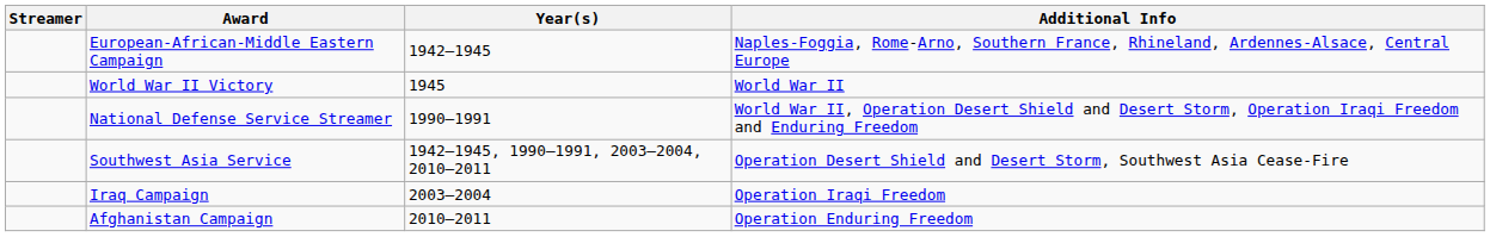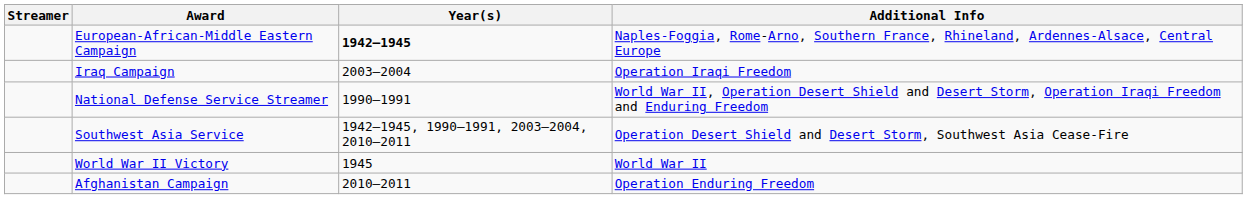 <table class="wikitable" style="margin:1em auto;">
 <tr>
 <th>Streamer</th>
 <th>Award</th>
 <th>Year(s)</th>
 <th>Additional Info</th>
 </tr>
 <tr>
 <td></td>
 <td><a href='#'>European-African-Middle Eastern Campaign</a></td>
-<td>1942–1945</td>
+<td><strong>1942–1945</strong></td>
 <td><a href='#'>Naples-Foggia</a>, <a href='#'>Rome</a>-<a href='#'>Arno</a>, <a href='#'>Southern France</a>, <a href='#'>Rhineland</a>, <a href='#'>Ardennes-Alsace</a>, <a href='#'>Central Europe</a></td>
 </tr>
 <tr>
 <td></td>
-<td><a href='#'>World War II Victory</a></td>
-<td>1945</td>
-<td><a href='#'>World War II</a></td>
+<td><a href='#'>Iraq Campaign</a></td>
+<td>2003–2004</td>
+<td><a href='#'>Operation Iraqi Freedom</a></td>
 </tr>
 <tr>
 <td></td>
 <td><a href='#'>National Defense Service Streamer</a></td>
 <td>1990–1991</td>
 <td><a href='#'>World War II</a>, <a href='#'>Operation Desert Shield</a> and <a href='#'>Desert Storm</a>, <a href='#'>Operation Iraqi Freedom</a> and <a href='#'>Enduring Freedom</a></td>
 </tr>
 <tr>
 <td></td>
 <td><a href='#'>Southwest Asia Service</a></td>
 <td>1942–1945, 1990–1991, 2003–2004, 2010–2011</td>
 <td><a href='#'>Operation Desert Shield</a> and <a href='#'>Desert Storm</a>, Southwest Asia Cease-Fire</td>
 </tr>
 <tr>
 <td></td>
-<td><a href='#'>Iraq Campaign</a></td>
-<td>2003–2004</td>
-<td><a href='#'>Operation Iraqi Freedom</a></td>
+<td><a href='#'>World War II Victory</a></td>
+<td>1945</td>
+<td><a href='#'>World War II</a></td>
 </tr>
 <tr>
 <td></td>
 <td><a href='#'>Afghanistan Campaign</a></td>
 <td>2010–2011</td>
 <td><a href='#'>Operation Enduring Freedom</a></td>
 </tr>
 </table>
